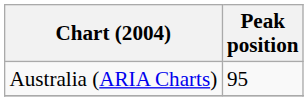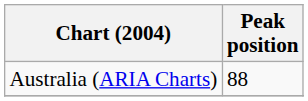 <table class="wikitable sortable">
 <tr>
 <th>Chart (2004)</th>
 <th>Peak<br>position</th>
 </tr>
 <tr>
 <td>Australia (<a href='#'>ARIA Charts</a>)</td>
-<td>95</td>
+<td>88</td>
 </tr>
 <tr>
 </tr>
 <tr>
 </tr>
 <tr>
 </tr>
 <tr>
 </tr>
 </table>
